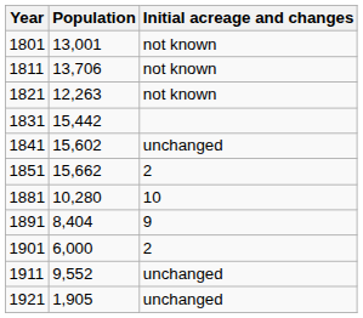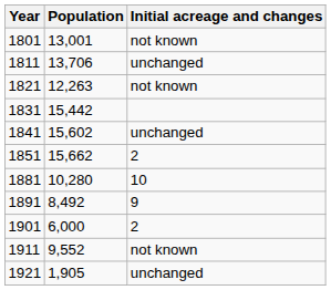 <table class=wikitable>
 <tr>
 <th>Year</th>
 <th>Population</th>
 <th>Initial acreage and changes</th>
 </tr>
 <tr>
 <td>1801</td>
 <td>13,001</td>
 <td>not known</td>
 </tr>
 <tr>
 <td>1811</td>
 <td>13,706</td>
-<td>not known</td>
+<td>unchanged</td>
 </tr>
 <tr>
 <td>1821</td>
 <td>12,263</td>
 <td>not known</td>
 </tr>
 <tr>
 <td>1831</td>
 <td>15,442</td>
 <td></td>
 </tr>
 <tr>
 <td>1841</td>
 <td>15,602</td>
 <td>unchanged</td>
 </tr>
 <tr>
 <td>1851</td>
 <td>15,662</td>
 <td>2</td>
 </tr>
 <tr>
 <td>1881</td>
 <td>10,280</td>
 <td>10</td>
 </tr>
 <tr>
 <td>1891</td>
-<td>8,404</td>
+<td>8,492</td>
 <td>9</td>
 </tr>
 <tr>
 <td>1901</td>
 <td>6,000</td>
 <td>2</td>
 </tr>
 <tr>
 <td>1911</td>
 <td>9,552</td>
-<td>unchanged</td>
+<td>not known</td>
 </tr>
 <tr>
 <td>1921</td>
 <td>1,905</td>
 <td>unchanged</td>
 </tr>
 </table>
